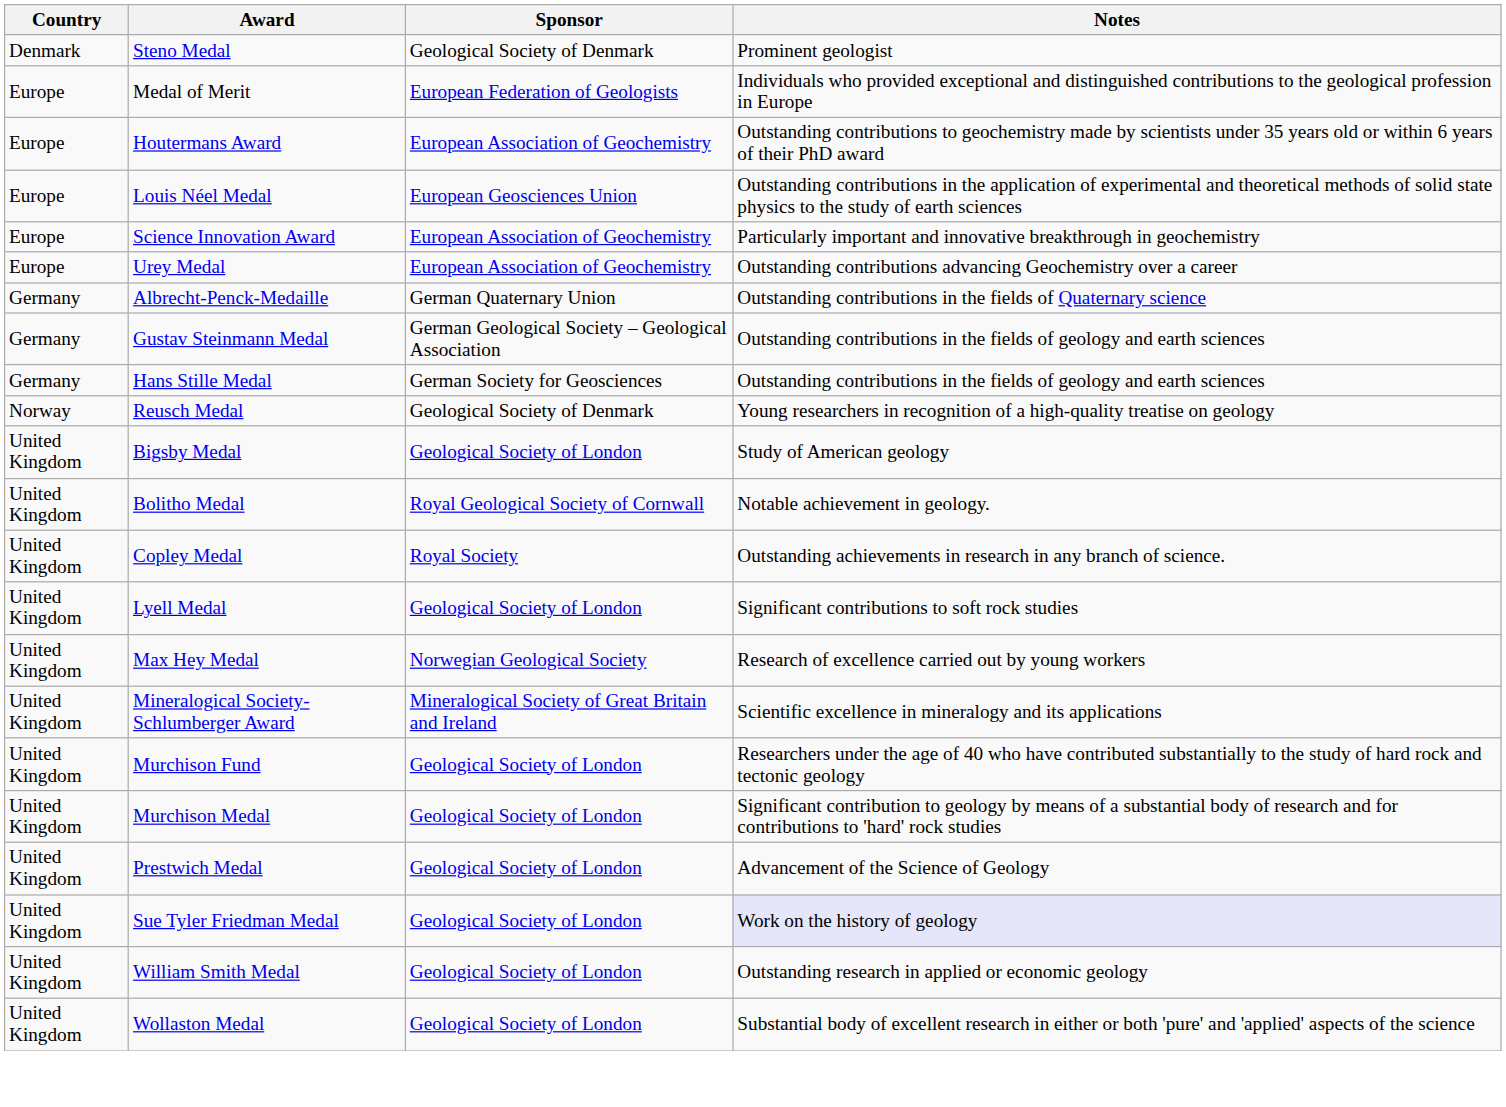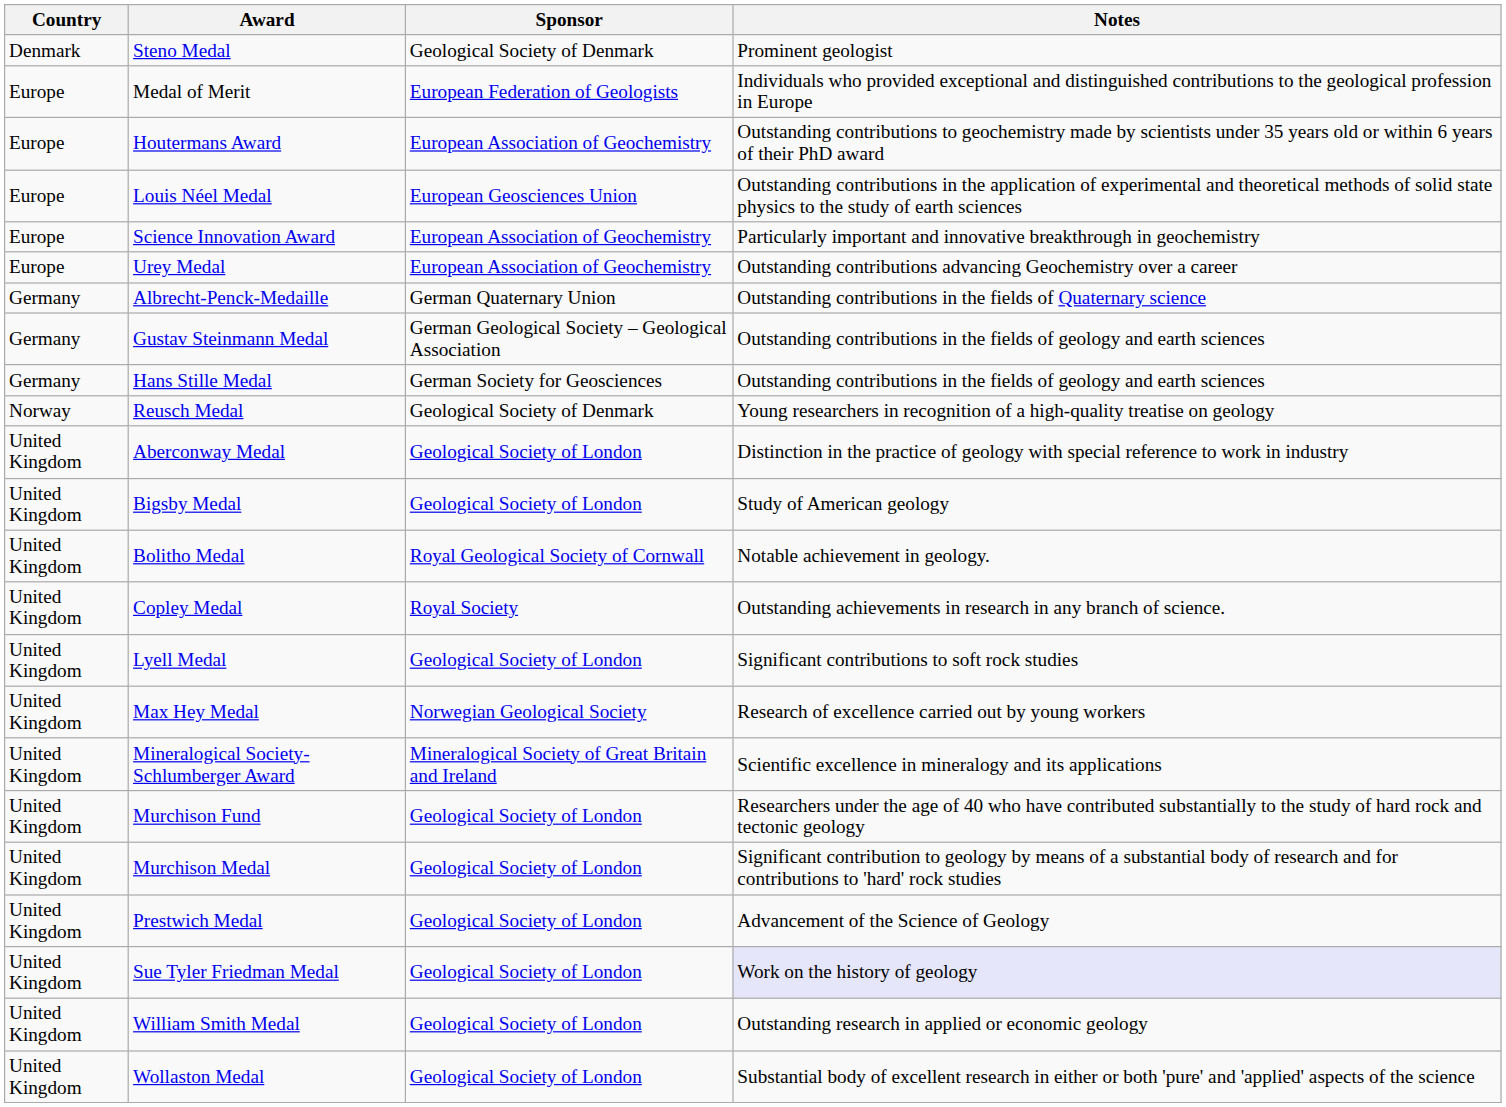 <table Class="wikitable sortable">
 <tr>
 <th style="width:6em;">Country</th>
 <th>Award</th>
 <th>Sponsor</th>
 <th>Notes</th>
 </tr>
 <tr>
 <td>Denmark</td>
 <td><a href='#'>Steno Medal</a></td>
 <td>Geological Society of Denmark</td>
 <td>Prominent geologist</td>
 </tr>
 <tr>
 <td>Europe</td>
 <td>Medal of Merit</td>
 <td><a href='#'>European Federation of Geologists</a></td>
 <td>Individuals who provided exceptional and distinguished contributions to the geological profession in Europe</td>
 </tr>
 <tr>
 <td>Europe</td>
 <td><a href='#'>Houtermans Award</a></td>
 <td><a href='#'>European Association of Geochemistry</a></td>
 <td>Outstanding contributions to geochemistry made by scientists under 35 years old or within 6 years of their PhD award</td>
 </tr>
 <tr>
 <td>Europe</td>
 <td><a href='#'>Louis Néel Medal</a></td>
 <td><a href='#'>European Geosciences Union</a></td>
 <td>Outstanding contributions in the application of experimental and theoretical methods of solid state physics to the study of earth sciences</td>
 </tr>
 <tr>
 <td>Europe</td>
 <td><a href='#'>Science Innovation Award</a></td>
 <td><a href='#'>European Association of Geochemistry</a></td>
 <td>Particularly important and innovative breakthrough in geochemistry</td>
 </tr>
 <tr>
 <td>Europe</td>
 <td><a href='#'>Urey Medal</a></td>
 <td><a href='#'>European Association of Geochemistry</a></td>
 <td>Outstanding contributions advancing Geochemistry over a career</td>
 </tr>
 <tr>
 <td>Germany</td>
 <td><a href='#'>Albrecht-Penck-Medaille</a></td>
 <td>German Quaternary Union</td>
 <td>Outstanding contributions in the fields of <a href='#'>Quaternary science</a></td>
 </tr>
 <tr>
 <td>Germany</td>
 <td><a href='#'>Gustav Steinmann Medal</a></td>
 <td>German Geological Society – Geological Association</td>
 <td>Outstanding contributions in the fields of geology and earth sciences</td>
 </tr>
 <tr>
 <td>Germany</td>
 <td><a href='#'>Hans Stille Medal</a></td>
 <td>German Society for Geosciences</td>
 <td>Outstanding contributions in the fields of geology and earth sciences</td>
 </tr>
 <tr>
 <td>Norway</td>
 <td><a href='#'>Reusch Medal</a></td>
 <td>Geological Society of Denmark</td>
 <td>Young researchers in recognition of a high-quality treatise on geology</td>
+</tr>
+<tr>
+<td>United Kingdom</td>
+<td><a href='#'>Aberconway Medal</a></td>
+<td><a href='#'>Geological Society of London</a></td>
+<td>Distinction in the practice of geology with special reference to work in industry</td>
 </tr>
 <tr>
 <td>United Kingdom</td>
 <td><a href='#'>Bigsby Medal</a></td>
 <td><a href='#'>Geological Society of London</a></td>
 <td>Study of American geology</td>
 </tr>
 <tr>
 <td>United Kingdom</td>
 <td><a href='#'>Bolitho Medal</a></td>
 <td><a href='#'>Royal Geological Society of Cornwall</a></td>
 <td>Notable achievement in geology.</td>
 </tr>
 <tr>
 <td>United Kingdom</td>
 <td><a href='#'>Copley Medal</a></td>
 <td><a href='#'>Royal Society</a></td>
 <td>Outstanding achievements in research in any branch of science.</td>
 </tr>
 <tr>
 <td>United Kingdom</td>
 <td><a href='#'>Lyell Medal</a></td>
 <td><a href='#'>Geological Society of London</a></td>
 <td>Significant contributions to soft rock studies</td>
 </tr>
 <tr>
 <td>United Kingdom</td>
 <td><a href='#'>Max Hey Medal</a></td>
 <td><a href='#'>Norwegian Geological Society</a></td>
 <td>Research of excellence carried out by young workers</td>
 </tr>
 <tr>
 <td>United Kingdom</td>
 <td><a href='#'>Mineralogical Society-Schlumberger Award</a></td>
 <td><a href='#'>Mineralogical Society of Great Britain and Ireland</a></td>
 <td>Scientific excellence in mineralogy and its applications</td>
 </tr>
 <tr>
 <td>United Kingdom</td>
 <td><a href='#'>Murchison Fund</a></td>
 <td><a href='#'>Geological Society of London</a></td>
 <td>Researchers under the age of 40 who have contributed substantially to the study of hard rock and tectonic geology</td>
 </tr>
 <tr>
 <td>United Kingdom</td>
 <td><a href='#'>Murchison Medal</a></td>
 <td><a href='#'>Geological Society of London</a></td>
 <td>Significant contribution to geology by means of a substantial body of research and for contributions to 'hard' rock studies</td>
 </tr>
 <tr>
 <td>United Kingdom</td>
 <td><a href='#'>Prestwich Medal</a></td>
 <td><a href='#'>Geological Society of London</a></td>
 <td>Advancement of the Science of Geology</td>
 </tr>
 <tr>
 <td>United Kingdom</td>
 <td><a href='#'>Sue Tyler Friedman Medal</a></td>
 <td><a href='#'>Geological Society of London</a></td>
 <td style="background: lavender;">Work on the history of geology</td>
 </tr>
 <tr>
 <td>United Kingdom</td>
 <td><a href='#'>William Smith Medal</a></td>
 <td><a href='#'>Geological Society of London</a></td>
 <td>Outstanding research in applied or economic geology</td>
 </tr>
 <tr>
 <td>United Kingdom</td>
 <td><a href='#'>Wollaston Medal</a></td>
 <td><a href='#'>Geological Society of London</a></td>
 <td>Substantial body of excellent research in either or both 'pure' and 'applied' aspects of the science</td>
 </tr>
 </table>
